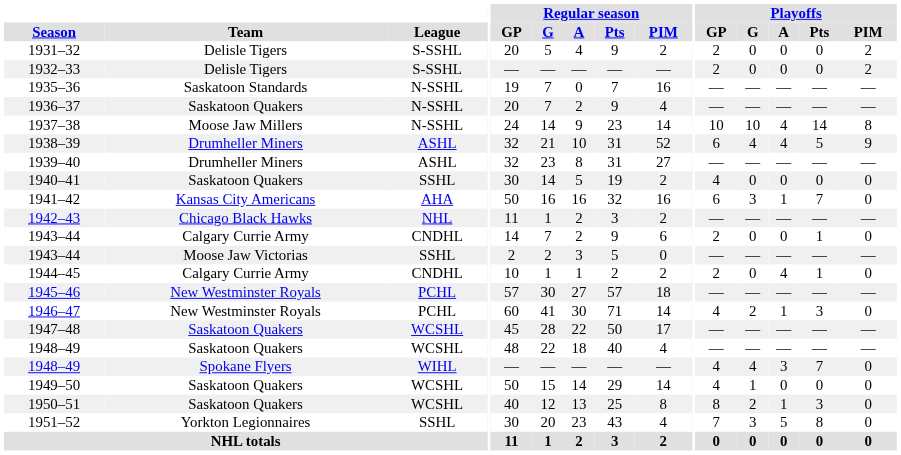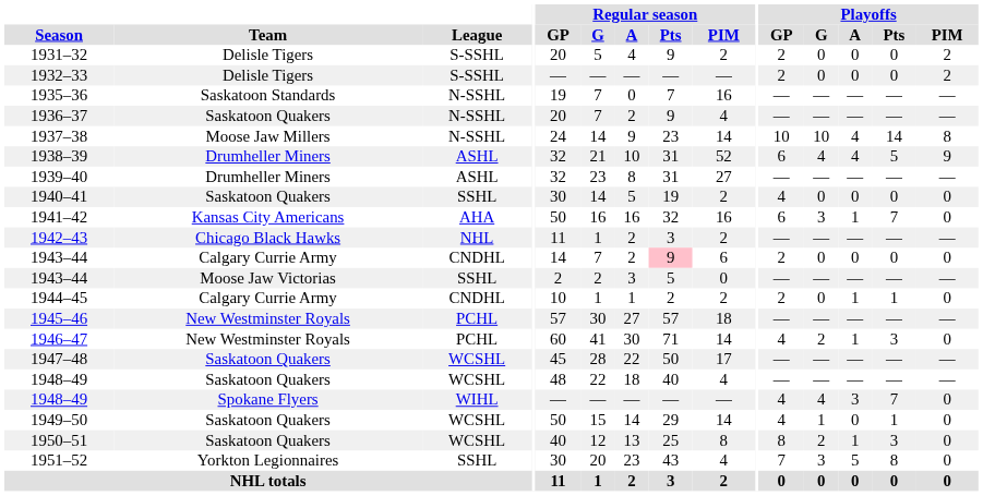 <table border="0" cellpadding="1" cellspacing="0" style="text-align:center; width:60em">
 <tr bgcolor="#e0e0e0">
 <th colspan="3" bgcolor="#ffffff"></th>
 <th rowspan="100" bgcolor="#ffffff"></th>
 <th colspan="5"><a href='#'>Regular season</a></th>
 <th rowspan="100" bgcolor="#ffffff"></th>
 <th colspan="5"><a href='#'>Playoffs</a></th>
 </tr>
 <tr bgcolor="#e0e0e0">
 <th><a href='#'>Season</a></th>
 <th>Team</th>
 <th>League</th>
 <th>GP</th>
 <th><a href='#'>G</a></th>
 <th><a href='#'>A</a></th>
 <th><a href='#'>Pts</a></th>
 <th><a href='#'>PIM</a></th>
 <th>GP</th>
 <th>G</th>
 <th>A</th>
 <th>Pts</th>
 <th>PIM</th>
 </tr>
 <tr>
 <td>1931–32</td>
 <td>Delisle Tigers</td>
 <td>S-SSHL</td>
 <td>20</td>
 <td>5</td>
 <td>4</td>
 <td>9</td>
 <td>2</td>
 <td>2</td>
 <td>0</td>
 <td>0</td>
 <td>0</td>
 <td>2</td>
 </tr>
 <tr bgcolor="#f0f0f0">
 <td>1932–33</td>
 <td>Delisle Tigers</td>
 <td>S-SSHL</td>
 <td>—</td>
 <td>—</td>
 <td>—</td>
 <td>—</td>
 <td>—</td>
 <td>2</td>
 <td>0</td>
 <td>0</td>
 <td>0</td>
 <td>2</td>
 </tr>
 <tr>
 <td>1935–36</td>
 <td>Saskatoon Standards</td>
 <td>N-SSHL</td>
 <td>19</td>
 <td>7</td>
 <td>0</td>
 <td>7</td>
 <td>16</td>
 <td>—</td>
 <td>—</td>
 <td>—</td>
 <td>—</td>
 <td>—</td>
 </tr>
 <tr bgcolor="#f0f0f0">
 <td>1936–37</td>
 <td>Saskatoon Quakers</td>
 <td>N-SSHL</td>
 <td>20</td>
 <td>7</td>
 <td>2</td>
 <td>9</td>
 <td>4</td>
 <td>—</td>
 <td>—</td>
 <td>—</td>
 <td>—</td>
 <td>—</td>
 </tr>
 <tr>
 <td>1937–38</td>
 <td>Moose Jaw Millers</td>
 <td>N-SSHL</td>
 <td>24</td>
 <td>14</td>
 <td>9</td>
 <td>23</td>
 <td>14</td>
 <td>10</td>
 <td>10</td>
 <td>4</td>
 <td>14</td>
 <td>8</td>
 </tr>
 <tr bgcolor="#f0f0f0">
 <td>1938–39</td>
 <td><a href='#'>Drumheller Miners</a></td>
 <td><a href='#'>ASHL</a></td>
 <td>32</td>
 <td>21</td>
 <td>10</td>
 <td>31</td>
 <td>52</td>
 <td>6</td>
 <td>4</td>
 <td>4</td>
 <td>5</td>
 <td>9</td>
 </tr>
 <tr>
 <td>1939–40</td>
 <td>Drumheller Miners</td>
 <td>ASHL</td>
 <td>32</td>
 <td>23</td>
 <td>8</td>
 <td>31</td>
 <td>27</td>
 <td>—</td>
 <td>—</td>
 <td>—</td>
 <td>—</td>
 <td>—</td>
 </tr>
 <tr bgcolor="#f0f0f0">
 <td>1940–41</td>
 <td>Saskatoon Quakers</td>
 <td>SSHL</td>
 <td>30</td>
 <td>14</td>
 <td>5</td>
 <td>19</td>
 <td>2</td>
 <td>4</td>
 <td>0</td>
 <td>0</td>
 <td>0</td>
 <td>0</td>
 </tr>
 <tr>
 <td>1941–42</td>
 <td><a href='#'>Kansas City Americans</a></td>
 <td><a href='#'>AHA</a></td>
 <td>50</td>
 <td>16</td>
 <td>16</td>
 <td>32</td>
 <td>16</td>
 <td>6</td>
 <td>3</td>
 <td>1</td>
 <td>7</td>
 <td>0</td>
 </tr>
 <tr bgcolor="#f0f0f0">
 <td><a href='#'>1942–43</a></td>
 <td><a href='#'>Chicago Black Hawks</a></td>
 <td><a href='#'>NHL</a></td>
 <td>11</td>
 <td>1</td>
 <td>2</td>
 <td>3</td>
 <td>2</td>
 <td>—</td>
 <td>—</td>
 <td>—</td>
 <td>—</td>
 <td>—</td>
 </tr>
 <tr>
 <td>1943–44</td>
 <td>Calgary Currie Army</td>
 <td>CNDHL</td>
 <td>14</td>
 <td>7</td>
 <td>2</td>
-<td>9</td>
+<td style="background: pink;">9</td>
 <td>6</td>
 <td>2</td>
 <td>0</td>
 <td>0</td>
-<td>1</td>
+<td>0</td>
 <td>0</td>
 </tr>
 <tr bgcolor="#f0f0f0">
 <td>1943–44</td>
 <td>Moose Jaw Victorias</td>
 <td>SSHL</td>
 <td>2</td>
 <td>2</td>
 <td>3</td>
 <td>5</td>
 <td>0</td>
 <td>—</td>
 <td>—</td>
 <td>—</td>
 <td>—</td>
 <td>—</td>
 </tr>
 <tr>
 <td>1944–45</td>
 <td>Calgary Currie Army</td>
 <td>CNDHL</td>
 <td>10</td>
 <td>1</td>
 <td>1</td>
 <td>2</td>
 <td>2</td>
 <td>2</td>
 <td>0</td>
-<td>4</td>
+<td>1</td>
 <td>1</td>
 <td>0</td>
 </tr>
 <tr bgcolor="#f0f0f0">
 <td><a href='#'>1945–46</a></td>
 <td><a href='#'>New Westminster Royals</a></td>
 <td><a href='#'>PCHL</a></td>
 <td>57</td>
 <td>30</td>
 <td>27</td>
 <td>57</td>
 <td>18</td>
 <td>—</td>
 <td>—</td>
 <td>—</td>
 <td>—</td>
 <td>—</td>
 </tr>
 <tr>
 <td><a href='#'>1946–47</a></td>
 <td>New Westminster Royals</td>
 <td>PCHL</td>
 <td>60</td>
 <td>41</td>
 <td>30</td>
 <td>71</td>
 <td>14</td>
 <td>4</td>
 <td>2</td>
 <td>1</td>
 <td>3</td>
 <td>0</td>
 </tr>
 <tr bgcolor="#f0f0f0">
 <td>1947–48</td>
 <td><a href='#'>Saskatoon Quakers</a></td>
 <td><a href='#'>WCSHL</a></td>
 <td>45</td>
 <td>28</td>
 <td>22</td>
 <td>50</td>
 <td>17</td>
 <td>—</td>
 <td>—</td>
 <td>—</td>
 <td>—</td>
 <td>—</td>
 </tr>
 <tr>
 <td>1948–49</td>
 <td>Saskatoon Quakers</td>
 <td>WCSHL</td>
 <td>48</td>
 <td>22</td>
 <td>18</td>
 <td>40</td>
 <td>4</td>
 <td>—</td>
 <td>—</td>
 <td>—</td>
 <td>—</td>
 <td>—</td>
 </tr>
 <tr bgcolor="#f0f0f0">
 <td><a href='#'>1948–49</a></td>
 <td><a href='#'>Spokane Flyers</a></td>
 <td><a href='#'>WIHL</a></td>
 <td>—</td>
 <td>—</td>
 <td>—</td>
 <td>—</td>
 <td>—</td>
 <td>4</td>
 <td>4</td>
 <td>3</td>
 <td>7</td>
 <td>0</td>
 </tr>
 <tr>
 <td>1949–50</td>
 <td>Saskatoon Quakers</td>
 <td>WCSHL</td>
 <td>50</td>
 <td>15</td>
 <td>14</td>
 <td>29</td>
 <td>14</td>
 <td>4</td>
 <td>1</td>
 <td>0</td>
-<td>0</td>
+<td>1</td>
 <td>0</td>
 </tr>
 <tr bgcolor="#f0f0f0">
 <td>1950–51</td>
 <td>Saskatoon Quakers</td>
 <td>WCSHL</td>
 <td>40</td>
 <td>12</td>
 <td>13</td>
 <td>25</td>
 <td>8</td>
 <td>8</td>
 <td>2</td>
 <td>1</td>
 <td>3</td>
 <td>0</td>
 </tr>
 <tr>
 <td>1951–52</td>
 <td>Yorkton Legionnaires</td>
 <td>SSHL</td>
 <td>30</td>
 <td>20</td>
 <td>23</td>
 <td>43</td>
 <td>4</td>
 <td>7</td>
 <td>3</td>
 <td>5</td>
 <td>8</td>
 <td>0</td>
 </tr>
 <tr bgcolor="#e0e0e0">
 <th colspan="3">NHL totals</th>
 <th>11</th>
 <th>1</th>
 <th>2</th>
 <th>3</th>
 <th>2</th>
 <th>0</th>
 <th>0</th>
 <th>0</th>
 <th>0</th>
 <th>0</th>
 </tr>
 </table>
